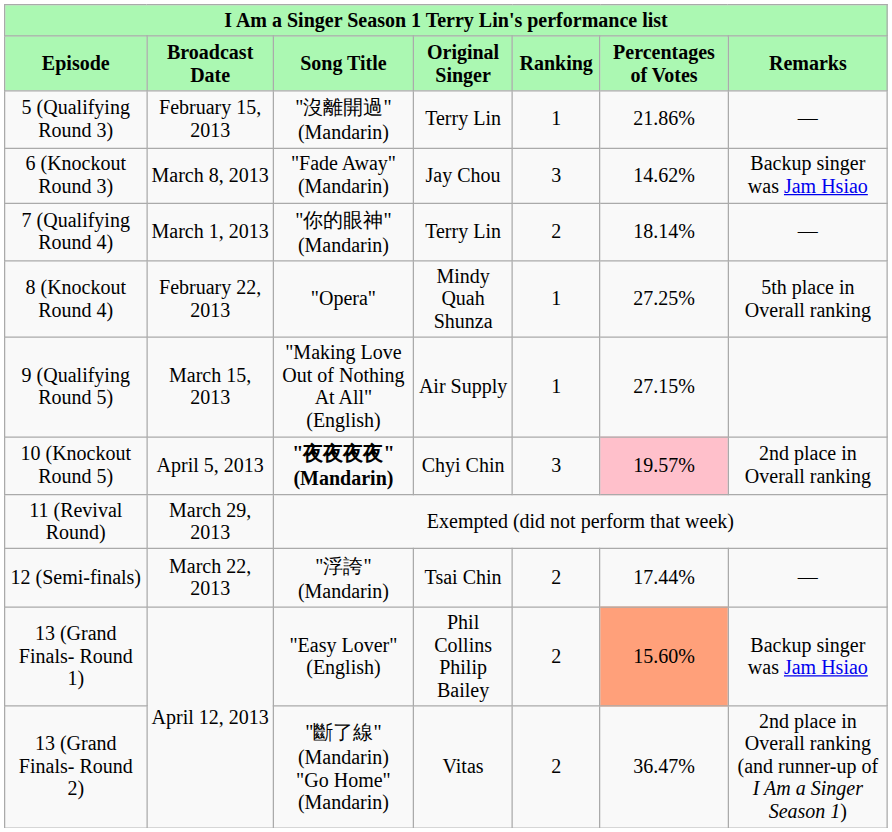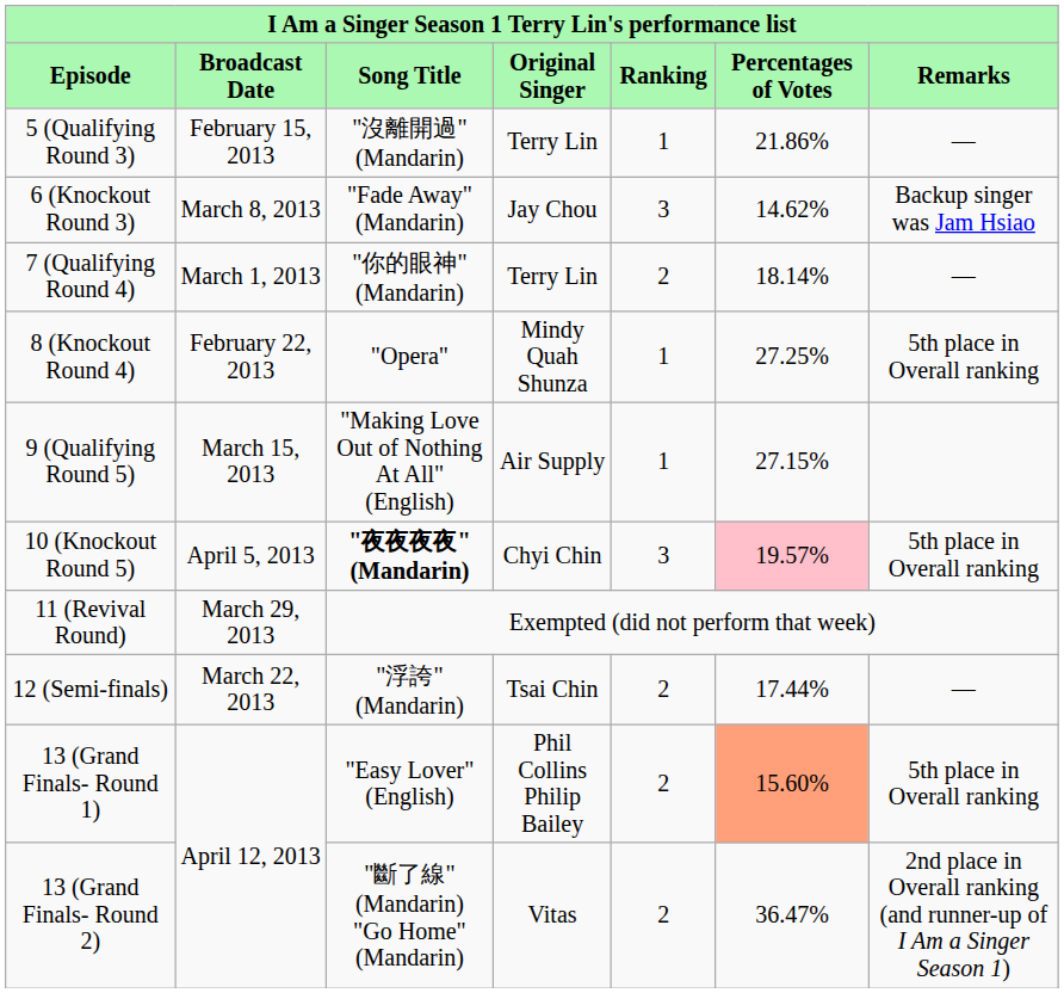 <table class="wikitable sortable mw-collapsible" width="80%" style="text-align:center">
 <tr align="center" style="background:#abf8b2">
 <td colspan="7"><div><strong>I Am a Singer Season 1 Terry Lin's performance list</strong></div></td>
 </tr>
 <tr align="center" style="background:#abf8b2">
 <td style="width:9%"><strong>Episode</strong></td>
 <td style="width:7%"><strong>Broadcast Date</strong></td>
 <td style="width:7%"><strong>Song Title</strong></td>
 <td style="width:4%"><strong>Original Singer</strong></td>
 <td style="width:1%"><strong>Ranking</strong></td>
 <td style="width:4%"><strong>Percentages of Votes</strong></td>
 <td style="width:12%"><strong>Remarks</strong></td>
 </tr>
 <tr>
 <td>5 (Qualifying Round 3)</td>
 <td>February 15, 2013</td>
 <td>"沒離開過" (Mandarin)</td>
 <td>Terry Lin</td>
 <td>1</td>
 <td>21.86%</td>
 <td>—</td>
 </tr>
 <tr>
 <td>6 (Knockout Round 3)</td>
 <td>March 8, 2013</td>
 <td>"Fade Away" (Mandarin)</td>
 <td>Jay Chou</td>
 <td>3</td>
 <td>14.62%</td>
 <td>Backup singer was <a href='#'>Jam Hsiao</a></td>
 </tr>
 <tr>
 <td>7 (Qualifying Round 4)</td>
 <td>March 1, 2013</td>
 <td>"你的眼神" (Mandarin)</td>
 <td>Terry Lin</td>
 <td>2</td>
 <td>18.14%</td>
 <td>—</td>
 </tr>
 <tr>
 <td>8 (Knockout Round 4)</td>
 <td>February 22, 2013</td>
 <td>"Opera"</td>
 <td>Mindy Quah<br>Shunza</td>
 <td>1</td>
 <td>27.25%</td>
 <td>5th place in Overall ranking</td>
 </tr>
 <tr>
 <td>9 (Qualifying Round 5)</td>
 <td>March 15, 2013</td>
 <td>"Making Love Out of Nothing At All" (English)</td>
 <td>Air Supply</td>
 <td>1</td>
 <td>27.15%</td>
 <td></td>
 </tr>
 <tr>
 <td>10 (Knockout Round 5)</td>
 <td>April 5, 2013</td>
 <td><strong>"夜夜夜夜" (Mandarin)</strong></td>
 <td>Chyi Chin</td>
 <td>3</td>
 <td style="background: pink;">19.57%</td>
-<td>2nd place in Overall ranking</td>
+<td>5th place in Overall ranking</td>
 </tr>
 <tr>
 <td>11 (Revival Round)</td>
 <td>March 29, 2013</td>
 <td colspan="5">Exempted (did not perform that week)</td>
 </tr>
 <tr>
 <td>12 (Semi-finals)</td>
 <td>March 22, 2013</td>
 <td>"浮誇" (Mandarin)</td>
 <td>Tsai Chin</td>
 <td>2</td>
 <td>17.44%</td>
 <td>—</td>
 </tr>
 <tr>
 <td>13 (Grand Finals- Round 1)</td>
 <td rowspan="2">April 12, 2013</td>
 <td>"Easy Lover" (English)</td>
 <td>Phil Collins<br>Philip Bailey</td>
 <td>2</td>
 <td style="background: lightsalmon;">15.60%</td>
-<td>Backup singer was <a href='#'>Jam Hsiao</a></td>
+<td>5th place in Overall ranking</td>
 </tr>
 <tr>
 <td>13 (Grand Finals- Round 2)</td>
 <td>"斷了線" (Mandarin) <br>"Go Home" (Mandarin)</td>
 <td>Vitas</td>
 <td>2</td>
 <td>36.47%</td>
 <td>2nd place in Overall ranking (and runner-up of <em>I Am a Singer Season 1</em>)</td>
 </tr>
 <tr>
 </tr>
 </table>
